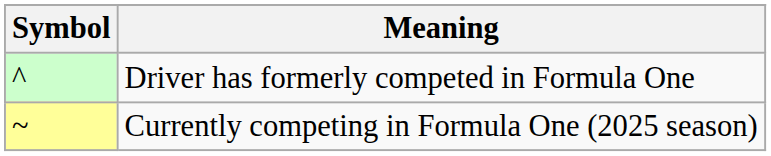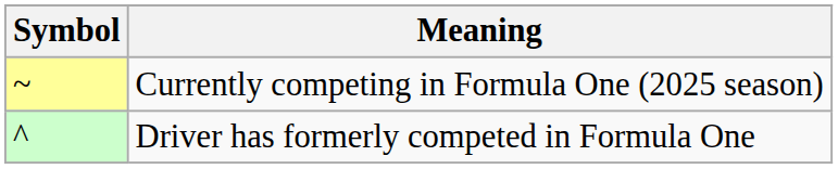 <table class="wikitable">
 <tr>
 </tr>
 <tr>
 <th scope=col>Symbol</th>
 <th scope=col>Meaning</th>
 </tr>
 <tr>
+<td style="background: #FFFF99;">~</td>
+<td>Currently competing in Formula One (2025 season)</td>
+</tr>
+<tr>
 <td style="background: #ccffcc;">^</td>
 <td>Driver has formerly competed in Formula One</td>
 </tr>
-<tr>
-<td style="background: #FFFF99;">~</td>
-<td>Currently competing in Formula One (2025 season)</td>
-</tr>
 </table>
